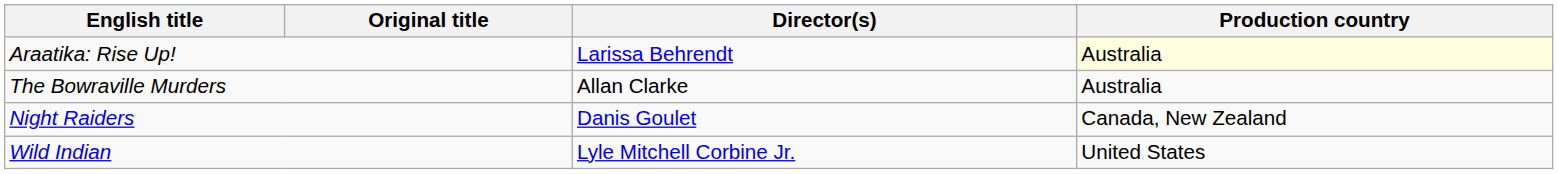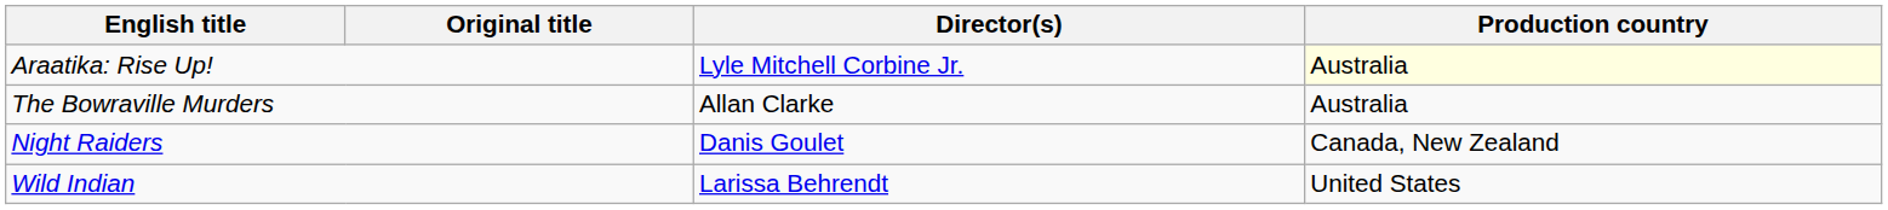 <table class="wikitable" style="width:95%; margin-bottom:2px">
 <tr>
 <th>English title</th>
 <th>Original title</th>
 <th>Director(s)</th>
 <th>Production country</th>
 </tr>
 <tr>
 <td colspan="2"><em>Araatika: Rise Up!</em></td>
-<td><a href='#'>Larissa Behrendt</a></td>
+<td><a href='#'>Lyle Mitchell Corbine Jr.</a></td>
 <td style="background: lightyellow;">Australia</td>
 </tr>
 <tr>
 <td colspan="2"><em>The Bowraville Murders</em></td>
 <td>Allan Clarke</td>
 <td>Australia</td>
 </tr>
 <tr>
 <td colspan="2"><em><a href='#'>Night Raiders</a></em></td>
 <td><a href='#'>Danis Goulet</a></td>
 <td>Canada, New Zealand</td>
 </tr>
 <tr>
 <td colspan="2"><em><a href='#'>Wild Indian</a></em></td>
-<td><a href='#'>Lyle Mitchell Corbine Jr.</a></td>
+<td><a href='#'>Larissa Behrendt</a></td>
 <td>United States</td>
 </tr>
 </table>
